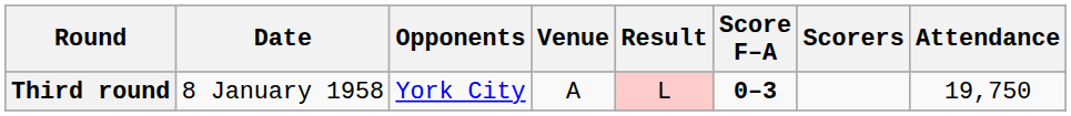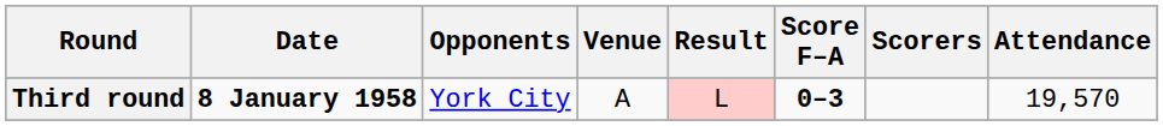 <table class="wikitable plainrowheaders" style="text-align:center">
 <tr>
 <th scope="col">Round</th>
 <th scope="col">Date</th>
 <th scope="col">Opponents</th>
 <th scope="col">Venue</th>
 <th scope="col">Result</th>
 <th scope="col">Score<br>F–A</th>
 <th scope="col">Scorers</th>
 <th scope="col">Attendance</th>
 </tr>
 <tr>
 <th scope="row">Third round</th>
-<td align="left">8 January 1958</td>
+<td align="left"><strong>8 January 1958</strong></td>
 <td align="left"><a href='#'>York City</a></td>
 <td>A</td>
 <td style=background:#fcc>L</td>
 <td><strong>0–3</strong></td>
 <td align="left"></td>
-<td>19,750</td>
+<td>19,570</td>
 </tr>
 </table>
